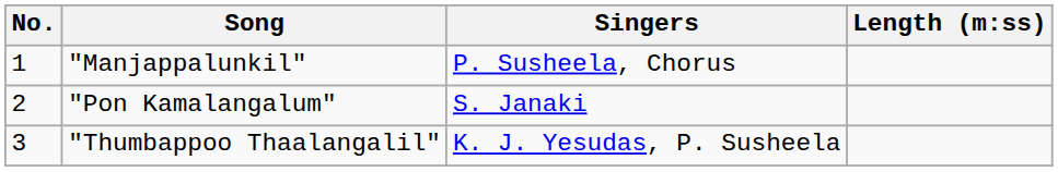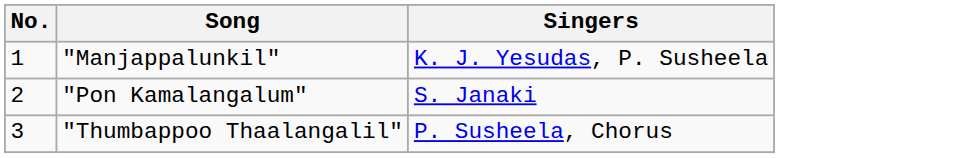 <table class="wikitable" style="font-size:95%;">
 <tr>
 <th>No.</th>
 <th>Song</th>
 <th>Singers</th>
-<th>Length (m:ss)</th>
 </tr>
 <tr>
 <td>1</td>
 <td>"Manjappalunkil"</td>
-<td><a href='#'>P. Susheela</a>, Chorus</td>
-<td></td>
+<td><a href='#'>K. J. Yesudas</a>, P. Susheela</td>
 </tr>
 <tr>
 <td>2</td>
 <td>"Pon Kamalangalum"</td>
 <td><a href='#'>S. Janaki</a></td>
-<td></td>
 </tr>
 <tr>
 <td>3</td>
 <td>"Thumbappoo Thaalangalil"</td>
-<td><a href='#'>K. J. Yesudas</a>, P. Susheela</td>
-<td></td>
+<td><a href='#'>P. Susheela</a>, Chorus</td>
 </tr>
 </table>
